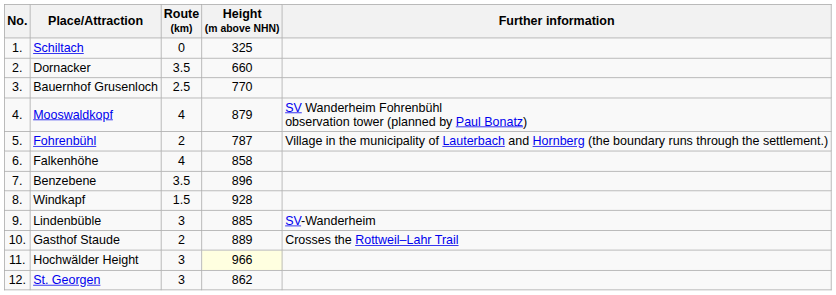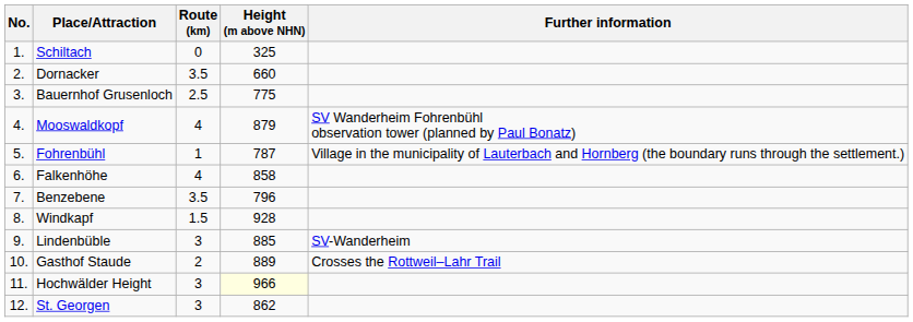 <table class="wikitable toptextcells">
 <tr class="hintergrundfarbe5">
 <th>No.</th>
 <th>Place/Attraction</th>
 <th>Route <br><small>(km)</small></th>
 <th>Height <br><small>(m above NHN)</small></th>
 <th class="unsortable">Further information</th>
 </tr>
 <tr>
 <td style="text-align:center">1.</td>
 <td><a href='#'>Schiltach</a></td>
 <td style="text-align:center">0</td>
 <td style="text-align:center">325</td>
 <td></td>
 </tr>
 <tr>
 <td style="text-align:center">2.</td>
 <td>Dornacker</td>
 <td style="text-align:center">3.5</td>
 <td style="text-align:center">660</td>
 <td></td>
 </tr>
 <tr>
 <td style="text-align:center">3.</td>
 <td>Bauernhof Grusenloch</td>
 <td style="text-align:center">2.5</td>
-<td style="text-align:center">770</td>
+<td style="text-align:center">775</td>
 <td></td>
 </tr>
 <tr>
 <td style="text-align:center">4.</td>
 <td><a href='#'>Mooswaldkopf</a></td>
 <td style="text-align:center">4</td>
 <td style="text-align:center">879</td>
 <td><a href='#'>SV</a> Wanderheim Fohrenbühl<br>observation tower (planned by <a href='#'>Paul Bonatz</a>)</td>
 </tr>
 <tr>
 <td style="text-align:center">5.</td>
 <td><a href='#'>Fohrenbühl</a></td>
-<td style="text-align:center">2</td>
+<td style="text-align:center">1</td>
 <td style="text-align:center">787</td>
 <td>Village in the municipality of <a href='#'>Lauterbach</a> and <a href='#'>Hornberg</a> (the boundary runs through the settlement.)</td>
 </tr>
 <tr>
 <td style="text-align:center">6.</td>
 <td>Falkenhöhe</td>
 <td style="text-align:center">4</td>
 <td style="text-align:center">858</td>
 <td></td>
 </tr>
 <tr>
 <td style="text-align:center">7.</td>
 <td>Benzebene</td>
 <td style="text-align:center">3.5</td>
-<td style="text-align:center">896</td>
+<td style="text-align:center">796</td>
 <td></td>
 </tr>
 <tr>
 <td style="text-align:center">8.</td>
 <td>Windkapf</td>
 <td style="text-align:center">1.5</td>
 <td style="text-align:center">928</td>
 <td></td>
 </tr>
 <tr>
 <td style="text-align:center">9.</td>
 <td>Lindenbüble</td>
 <td style="text-align:center">3</td>
 <td style="text-align:center">885</td>
 <td><a href='#'>SV</a>-Wanderheim</td>
 </tr>
 <tr>
 <td style="text-align:center">10.</td>
 <td>Gasthof Staude</td>
 <td style="text-align:center">2</td>
 <td style="text-align:center">889</td>
 <td>Crosses the <a href='#'>Rottweil–Lahr Trail</a></td>
 </tr>
 <tr>
 <td style="text-align:center">11.</td>
 <td>Hochwälder Height</td>
 <td style="text-align:center">3</td>
 <td style="background: lightyellow; text-align:center">966</td>
 <td></td>
 </tr>
 <tr>
 <td style="text-align:center">12.</td>
 <td><a href='#'>St. Georgen</a></td>
 <td style="text-align:center">3</td>
 <td style="text-align:center">862</td>
 <td></td>
 </tr>
 </table>
